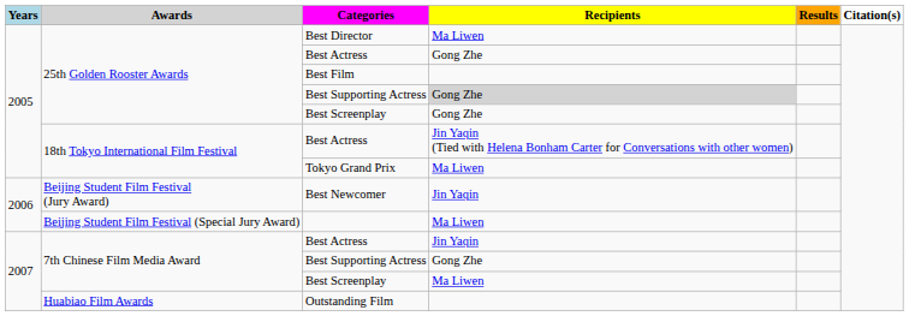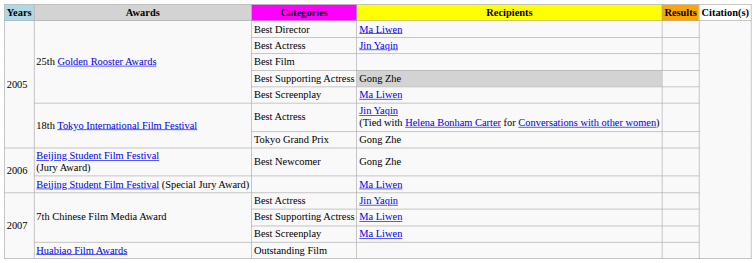 <table class=wikitable>
 <tr>
 <th style="background:lightblue">Years</th>
 <th style="background:lightgrey">Awards</th>
 <th style="background:magenta">Categories</th>
 <th style="background:yellow">Recipients</th>
 <th style="background:orange">Results</th>
 <th style="background:white">Citation(s)</th>
 </tr>
 <tr>
 <td Rowspan=7>2005</td>
 <td Rowspan=5>25th <a href='#'>Golden Rooster Awards</a></td>
 <td>Best Director</td>
 <td><a href='#'>Ma Liwen</a></td>
 <td></td>
 </tr>
 <tr>
 <td>Best Actress</td>
-<td>Gong Zhe</td>
+<td><a href='#'>Jin Yaqin</a></td>
 <td></td>
 </tr>
 <tr>
 <td>Best Film</td>
 <td></td>
 <td></td>
 </tr>
 <tr>
 <td>Best Supporting Actress</td>
 <td style="background: lightgrey;">Gong Zhe</td>
 <td></td>
 </tr>
 <tr>
 <td>Best Screenplay</td>
-<td>Gong Zhe</td>
+<td><a href='#'>Ma Liwen</a></td>
 <td></td>
 </tr>
 <tr>
 <td rowspan=2>18th <a href='#'>Tokyo International Film Festival</a></td>
 <td>Best Actress</td>
 <td><a href='#'>Jin Yaqin</a> <br>(Tied with <a href='#'>Helena Bonham Carter</a> for <a href='#'>Conversations with other women</a>)</td>
 <td></td>
 </tr>
 <tr>
 <td>Tokyo Grand Prix</td>
-<td><a href='#'>Ma Liwen</a></td>
+<td>Gong Zhe</td>
 <td></td>
 </tr>
 <tr>
 <td rowspan=2>2006</td>
 <td><a href='#'>Beijing Student Film Festival</a> <br>(Jury Award)</td>
 <td>Best Newcomer</td>
-<td><a href='#'>Jin Yaqin</a></td>
+<td>Gong Zhe</td>
 <td></td>
 </tr>
 <tr>
 <td><a href='#'>Beijing Student Film Festival</a> (Special Jury Award)</td>
 <td></td>
 <td><a href='#'>Ma Liwen</a></td>
 <td></td>
 </tr>
 <tr>
 <td rowspan=4>2007</td>
 <td rowspan=3>7th Chinese Film Media Award</td>
 <td>Best Actress</td>
 <td><a href='#'>Jin Yaqin</a></td>
 <td></td>
 </tr>
 <tr>
 <td>Best Supporting Actress</td>
-<td>Gong Zhe</td>
+<td><a href='#'>Ma Liwen</a></td>
 <td></td>
 </tr>
 <tr>
 <td>Best Screenplay</td>
 <td><a href='#'>Ma Liwen</a></td>
 <td></td>
 </tr>
 <tr>
 <td><a href='#'>Huabiao Film Awards</a></td>
 <td>Outstanding Film</td>
 <td></td>
 <td></td>
 </tr>
 </table>
